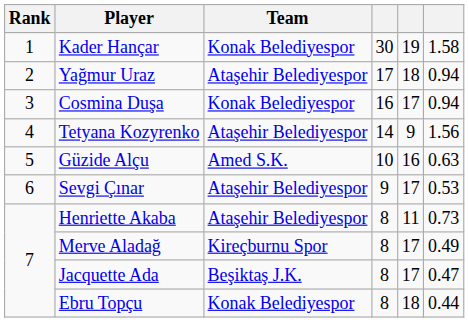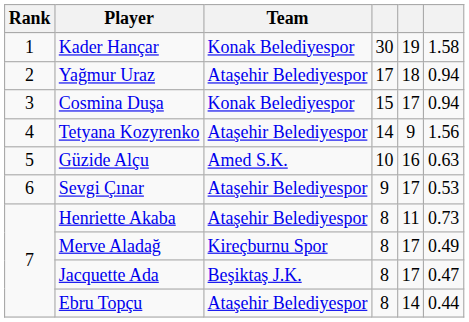 <table class=wikitable>
 <tr>
 <th>Rank</th>
 <th>Player</th>
 <th>Team</th>
 <th></th>
 <th></th>
 <th></th>
 </tr>
 <tr align=center>
 <td>1</td>
 <td align=left> <a href='#'>Kader Hançar</a></td>
 <td align=left><a href='#'>Konak Belediyespor</a></td>
 <td>30</td>
 <td>19</td>
 <td>1.58</td>
 </tr>
 <tr align=center>
 <td>2</td>
 <td align=left> <a href='#'>Yağmur Uraz</a></td>
 <td align=left><a href='#'>Ataşehir Belediyespor</a></td>
 <td>17</td>
 <td>18</td>
 <td>0.94</td>
 </tr>
 <tr align=center>
 <td>3</td>
 <td align=left> <a href='#'>Cosmina Duşa</a></td>
 <td align=left><a href='#'>Konak Belediyespor</a></td>
-<td>16</td>
+<td>15</td>
 <td>17</td>
 <td>0.94</td>
 </tr>
 <tr align=center>
 <td>4</td>
 <td align=left> <a href='#'>Tetyana Kozyrenko</a></td>
 <td align=left><a href='#'>Ataşehir Belediyespor</a></td>
 <td>14</td>
 <td>9</td>
 <td>1.56</td>
 </tr>
 <tr align=center>
 <td>5</td>
 <td align=left> <a href='#'>Güzide Alçu</a></td>
 <td align=left><a href='#'>Amed S.K.</a></td>
 <td>10</td>
 <td>16</td>
 <td>0.63</td>
 </tr>
 <tr align=center>
 <td>6</td>
 <td align=left> <a href='#'>Sevgi Çınar</a></td>
 <td align=left><a href='#'>Ataşehir Belediyespor</a></td>
 <td>9</td>
 <td>17</td>
 <td>0.53</td>
 </tr>
 <tr align=center>
 <td rowspan=4>7</td>
 <td align=left> <a href='#'>Henriette Akaba</a></td>
 <td align=left><a href='#'>Ataşehir Belediyespor</a></td>
 <td>8</td>
 <td>11</td>
 <td>0.73</td>
 </tr>
 <tr align=center>
 <td align=left> <a href='#'>Merve Aladağ</a></td>
 <td align=left><a href='#'>Kireçburnu Spor</a></td>
 <td>8</td>
 <td>17</td>
 <td>0.49</td>
 </tr>
 <tr align=center>
 <td align=left> <a href='#'>Jacquette Ada</a></td>
 <td align=left><a href='#'>Beşiktaş J.K.</a></td>
 <td>8</td>
 <td>17</td>
 <td>0.47</td>
 </tr>
 <tr align=center>
 <td align=left> <a href='#'>Ebru Topçu</a></td>
-<td align=left><a href='#'>Konak Belediyespor</a></td>
+<td align=left><a href='#'>Ataşehir Belediyespor</a></td>
 <td>8</td>
-<td>18</td>
+<td>14</td>
 <td>0.44</td>
 </tr>
 </table>
